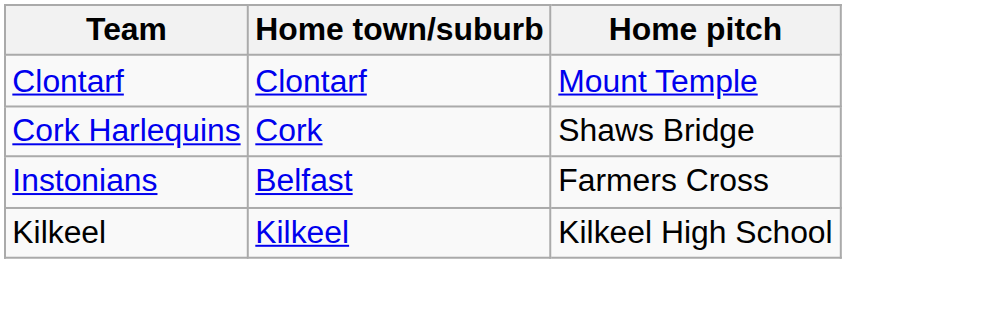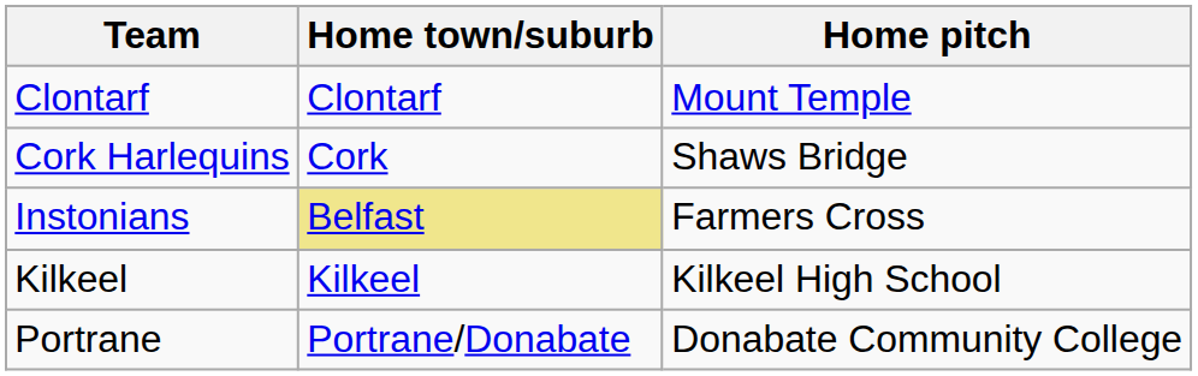 <table class="wikitable sortable">
 <tr>
 <th>Team</th>
 <th>Home town/suburb</th>
 <th>Home pitch</th>
 </tr>
 <tr>
 <td><a href='#'>Clontarf</a></td>
 <td><a href='#'>Clontarf</a></td>
 <td><a href='#'>Mount Temple</a></td>
 </tr>
 <tr>
 <td><a href='#'>Cork Harlequins</a></td>
 <td><a href='#'>Cork</a></td>
 <td>Shaws Bridge</td>
 </tr>
 <tr>
 <td><a href='#'>Instonians</a></td>
-<td><a href='#'>Belfast</a></td>
+<td style="background: khaki;"><a href='#'>Belfast</a></td>
 <td>Farmers Cross</td>
 </tr>
 <tr>
 <td>Kilkeel</td>
 <td><a href='#'>Kilkeel</a></td>
 <td>Kilkeel High School</td>
 </tr>
+<tr>
+<td>Portrane</td>
+<td><a href='#'>Portrane</a>/<a href='#'>Donabate</a></td>
+<td>Donabate Community College</td>
+</tr>
 </table>
